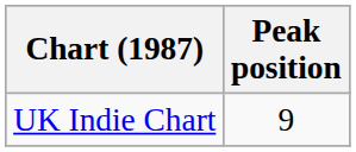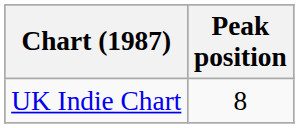 <table class="wikitable sortable">
 <tr>
 <th>Chart (1987)</th>
 <th>Peak<br>position</th>
 </tr>
 <tr>
 <td><a href='#'>UK Indie Chart</a></td>
-<td style="text-align:center;">9</td>
+<td style="text-align:center;">8</td>
 </tr>
 </table>
